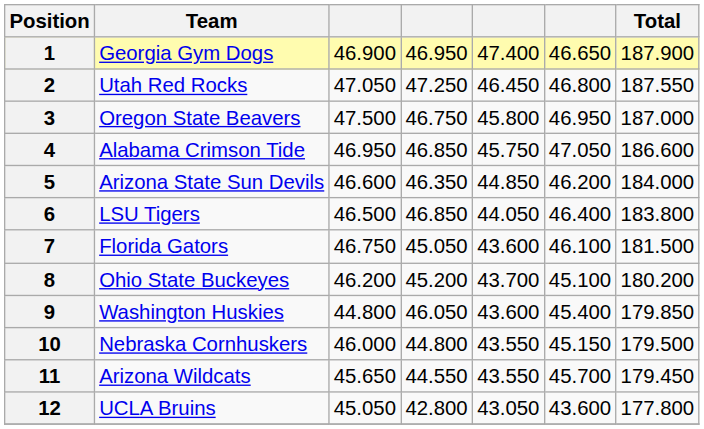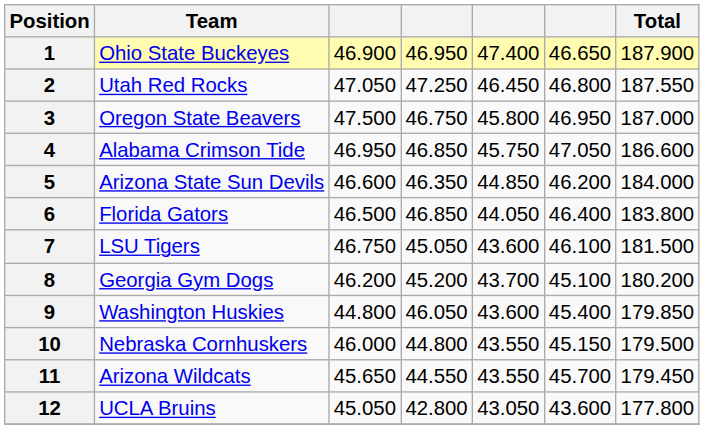 <table class="wikitable sortable" style="text-align:center; font-size:95%">
 <tr>
 <th scope=col>Position</th>
 <th scope=col>Team</th>
 <th scope=col></th>
 <th scope=col></th>
 <th scope=col></th>
 <th scope=col></th>
 <th scope=col>Total</th>
 </tr>
 <tr bgcolor=fffcaf>
 <th scope=row>1</th>
-<td align=left><a href='#'>Georgia Gym Dogs</a></td>
+<td align=left><a href='#'>Ohio State Buckeyes</a></td>
 <td>46.900</td>
 <td>46.950</td>
 <td>47.400</td>
 <td>46.650</td>
 <td>187.900</td>
 </tr>
 <tr>
 <th scope=row>2</th>
 <td align=left><a href='#'>Utah Red Rocks</a></td>
 <td>47.050</td>
 <td>47.250</td>
 <td>46.450</td>
 <td>46.800</td>
 <td>187.550</td>
 </tr>
 <tr>
 <th scope=row>3</th>
 <td align=left><a href='#'>Oregon State Beavers</a></td>
 <td>47.500</td>
 <td>46.750</td>
 <td>45.800</td>
 <td>46.950</td>
 <td>187.000</td>
 </tr>
 <tr>
 <th scope=row>4</th>
 <td align=left><a href='#'>Alabama Crimson Tide</a></td>
 <td>46.950</td>
 <td>46.850</td>
 <td>45.750</td>
 <td>47.050</td>
 <td>186.600</td>
 </tr>
 <tr>
 <th scope=row>5</th>
 <td align=left><a href='#'>Arizona State Sun Devils</a></td>
 <td>46.600</td>
 <td>46.350</td>
 <td>44.850</td>
 <td>46.200</td>
 <td>184.000</td>
 </tr>
 <tr>
 <th scope=row>6</th>
-<td align=left><a href='#'>LSU Tigers</a></td>
+<td align=left><a href='#'>Florida Gators</a></td>
 <td>46.500</td>
 <td>46.850</td>
 <td>44.050</td>
 <td>46.400</td>
 <td>183.800</td>
 </tr>
 <tr>
 <th scope=row>7</th>
-<td align=left><a href='#'>Florida Gators</a></td>
+<td align=left><a href='#'>LSU Tigers</a></td>
 <td>46.750</td>
 <td>45.050</td>
 <td>43.600</td>
 <td>46.100</td>
 <td>181.500</td>
 </tr>
 <tr>
 <th scope=row>8</th>
-<td align=left><a href='#'>Ohio State Buckeyes</a></td>
+<td align=left><a href='#'>Georgia Gym Dogs</a></td>
 <td>46.200</td>
 <td>45.200</td>
 <td>43.700</td>
 <td>45.100</td>
 <td>180.200</td>
 </tr>
 <tr>
 <th scope=row>9</th>
 <td align=left><a href='#'>Washington Huskies</a></td>
 <td>44.800</td>
 <td>46.050</td>
 <td>43.600</td>
 <td>45.400</td>
 <td>179.850</td>
 </tr>
 <tr>
 <th scope=row>10</th>
 <td align=left><a href='#'>Nebraska Cornhuskers</a></td>
 <td>46.000</td>
 <td>44.800</td>
 <td>43.550</td>
 <td>45.150</td>
 <td>179.500</td>
 </tr>
 <tr>
 <th scope=row>11</th>
 <td align=left><a href='#'>Arizona Wildcats</a></td>
 <td>45.650</td>
 <td>44.550</td>
 <td>43.550</td>
 <td>45.700</td>
 <td>179.450</td>
 </tr>
 <tr>
 <th scope=row>12</th>
 <td align=left><a href='#'>UCLA Bruins</a></td>
 <td>45.050</td>
 <td>42.800</td>
 <td>43.050</td>
 <td>43.600</td>
 <td>177.800</td>
 </tr>
 <tr>
 </tr>
 </table>
